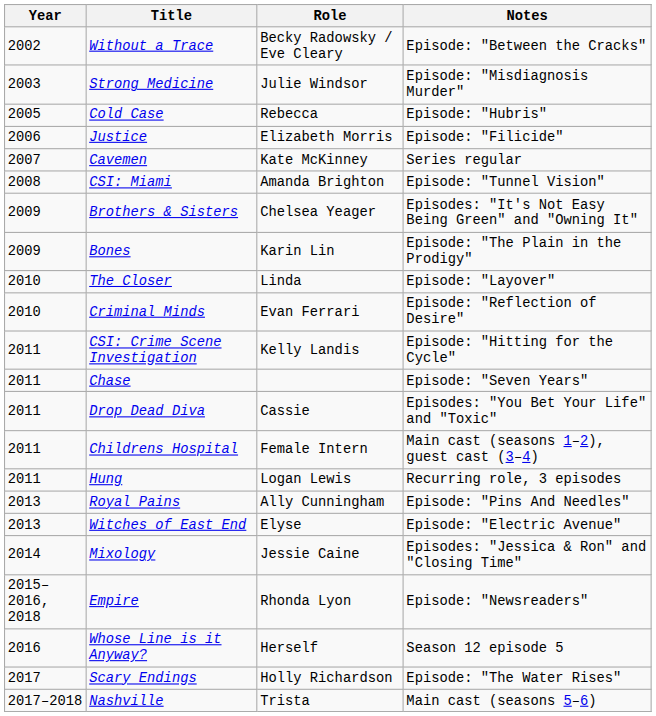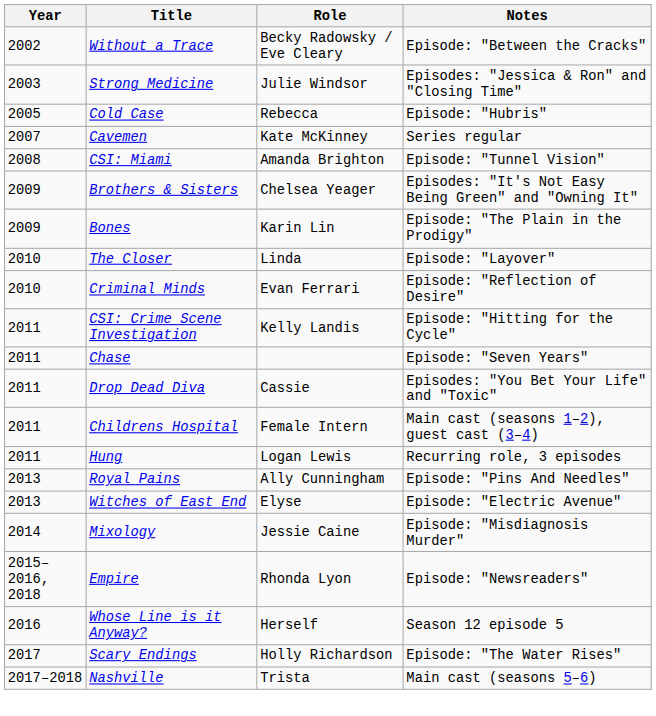 <table class="wikitable sortable">
 <tr>
 <th>Year</th>
 <th>Title</th>
 <th>Role</th>
 <th class="unsortable">Notes</th>
 </tr>
 <tr>
 <td>2002</td>
 <td><em><a href='#'>Without a Trace</a></em></td>
 <td>Becky Radowsky / Eve Cleary</td>
 <td>Episode: "Between the Cracks"</td>
 </tr>
 <tr>
 <td>2003</td>
 <td><em><a href='#'>Strong Medicine</a></em></td>
 <td>Julie Windsor</td>
-<td>Episode: "Misdiagnosis Murder"</td>
+<td>Episodes: "Jessica & Ron" and "Closing Time"</td>
 </tr>
 <tr>
 <td>2005</td>
 <td><em><a href='#'>Cold Case</a></em></td>
 <td>Rebecca</td>
 <td>Episode: "Hubris"</td>
-</tr>
-<tr>
-<td>2006</td>
-<td><em><a href='#'>Justice</a></em></td>
-<td>Elizabeth Morris</td>
-<td>Episode: "Filicide"</td>
 </tr>
 <tr>
 <td>2007</td>
 <td><em><a href='#'>Cavemen</a></em></td>
 <td>Kate McKinney</td>
 <td>Series regular</td>
 </tr>
 <tr>
 <td>2008</td>
 <td><em><a href='#'>CSI: Miami</a></em></td>
 <td>Amanda Brighton</td>
 <td>Episode: "Tunnel Vision"</td>
 </tr>
 <tr>
 <td>2009</td>
 <td><em><a href='#'>Brothers & Sisters</a></em></td>
 <td>Chelsea Yeager</td>
 <td>Episodes: "It's Not Easy Being Green" and "Owning It"</td>
 </tr>
 <tr>
 <td>2009</td>
 <td><em><a href='#'>Bones</a></em></td>
 <td>Karin Lin</td>
 <td>Episode: "The Plain in the Prodigy"</td>
 </tr>
 <tr>
 <td>2010</td>
 <td><em><a href='#'>The Closer</a></em></td>
 <td>Linda</td>
 <td>Episode: "Layover"</td>
 </tr>
 <tr>
 <td>2010</td>
 <td><em><a href='#'>Criminal Minds</a></em></td>
 <td>Evan Ferrari</td>
 <td>Episode: "Reflection of Desire"</td>
 </tr>
 <tr>
 <td>2011</td>
 <td><em><a href='#'>CSI: Crime Scene Investigation</a></em></td>
 <td>Kelly Landis</td>
 <td>Episode: "Hitting for the Cycle"</td>
 </tr>
 <tr>
 <td>2011</td>
 <td><em><a href='#'>Chase</a></em></td>
 <td></td>
 <td>Episode: "Seven Years"</td>
 </tr>
 <tr>
 <td>2011</td>
 <td><em><a href='#'>Drop Dead Diva</a></em></td>
 <td>Cassie</td>
 <td>Episodes: "You Bet Your Life" and "Toxic"</td>
 </tr>
 <tr>
 <td>2011</td>
 <td><em><a href='#'>Childrens Hospital</a></em></td>
 <td>Female Intern</td>
 <td>Main cast (seasons <a href='#'>1</a>–<a href='#'>2</a>), guest cast (<a href='#'>3</a>–<a href='#'>4</a>)</td>
 </tr>
 <tr>
 <td>2011</td>
 <td><em><a href='#'>Hung</a></em></td>
 <td>Logan Lewis</td>
 <td>Recurring role, 3 episodes</td>
 </tr>
 <tr>
 <td>2013</td>
 <td><em><a href='#'>Royal Pains</a></em></td>
 <td>Ally Cunningham</td>
 <td>Episode: "Pins And Needles"</td>
 </tr>
 <tr>
 <td>2013</td>
 <td><em><a href='#'>Witches of East End</a></em></td>
 <td>Elyse</td>
 <td>Episode: "Electric Avenue"</td>
 </tr>
 <tr>
 <td>2014</td>
 <td><em><a href='#'>Mixology</a></em></td>
 <td>Jessie Caine</td>
-<td>Episodes: "Jessica & Ron" and "Closing Time"</td>
+<td>Episode: "Misdiagnosis Murder"</td>
 </tr>
 <tr>
 <td>2015–2016, 2018</td>
 <td><em><a href='#'>Empire</a></em></td>
 <td>Rhonda Lyon</td>
 <td>Episode: "Newsreaders"</td>
 </tr>
 <tr>
 <td>2016</td>
 <td><em><a href='#'>Whose Line is it Anyway?</a></em></td>
 <td>Herself</td>
 <td>Season 12 episode 5</td>
 </tr>
 <tr>
 <td>2017</td>
 <td><em><a href='#'>Scary Endings</a></em></td>
 <td>Holly Richardson</td>
 <td>Episode: "The Water Rises"</td>
 </tr>
 <tr>
 <td>2017–2018</td>
 <td><em><a href='#'>Nashville</a></em></td>
 <td>Trista</td>
 <td>Main cast (seasons <a href='#'>5</a>–<a href='#'>6</a>)</td>
 </tr>
 </table>
